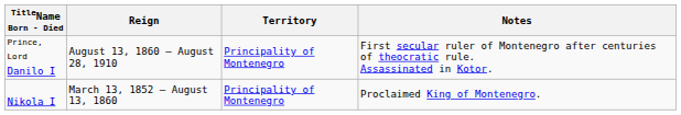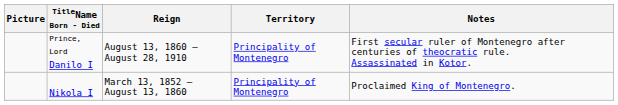 <table class="wikitable">
 <tr>
+<th>Picture</th>
 <th><sup>Title</sup>Name<br><small>Born - Died</small></th>
 <th>Reign</th>
 <th>Territory</th>
 <th>Notes</th>
 </tr>
 <tr ->
+<td></td>
 <td><sup>Prince, Lord</sup><br><a href='#'>Danilo I</a><br> </td>
 <td>August 13, 1860 – August 28, 1910</td>
 <td><a href='#'>Principality of Montenegro</a> </td>
 <td>First <a href='#'>secular</a> ruler of Montenegro after centuries of <a href='#'>theocratic</a> rule. <br> <a href='#'>Assassinated</a> in <a href='#'>Kotor</a>.</td>
 </tr>
 <tr ->
+<td></td>
 <td><sup></sup><br><a href='#'>Nikola I</a><br> </td>
 <td>March 13, 1852 – August 13, 1860</td>
 <td><a href='#'>Principality of Montenegro</a>  </td>
 <td>Proclaimed <a href='#'>King of Montenegro</a>.</td>
 </tr>
 </table>
